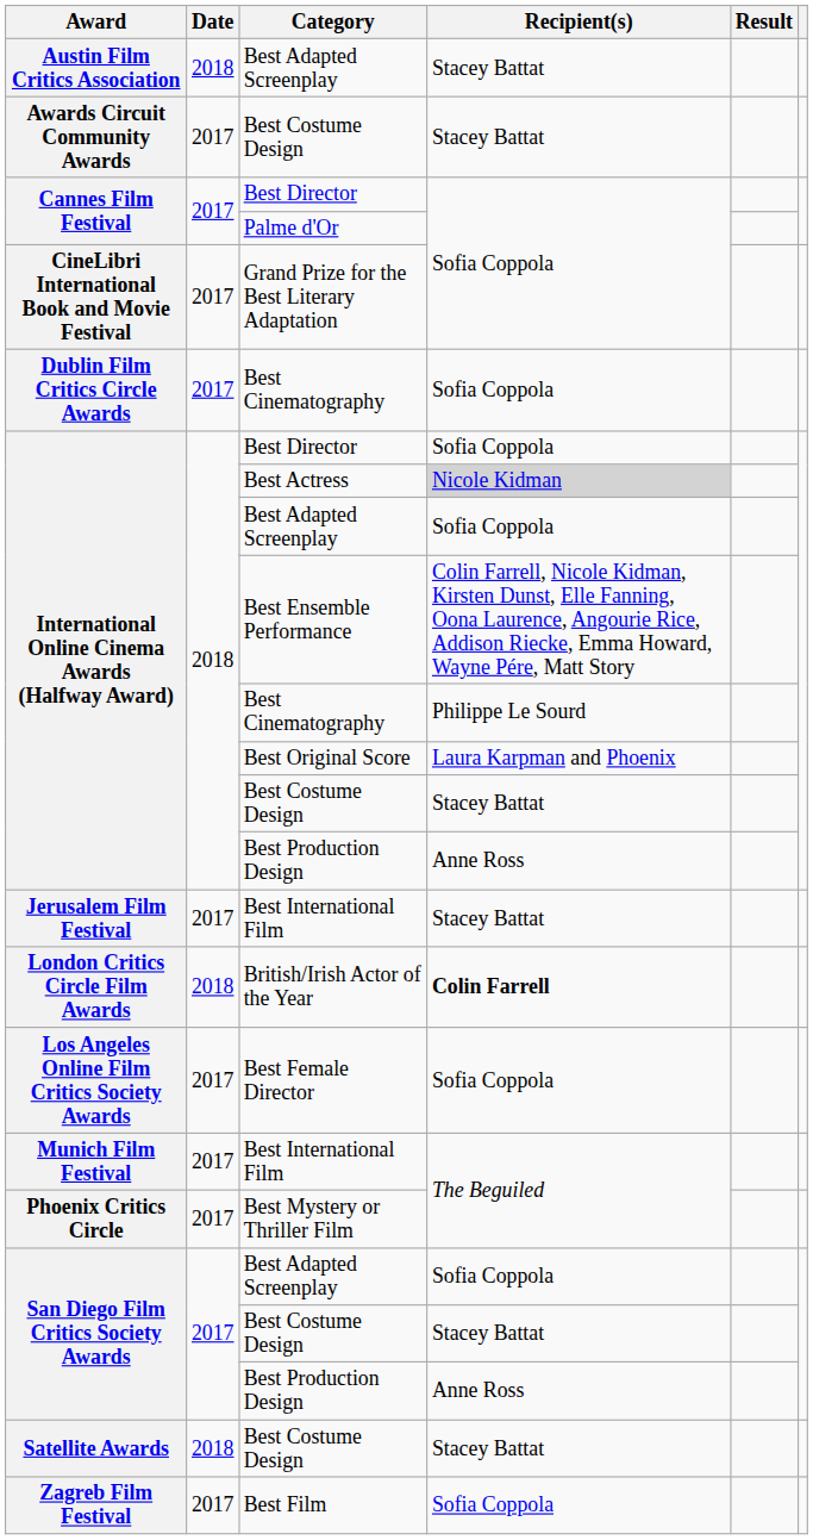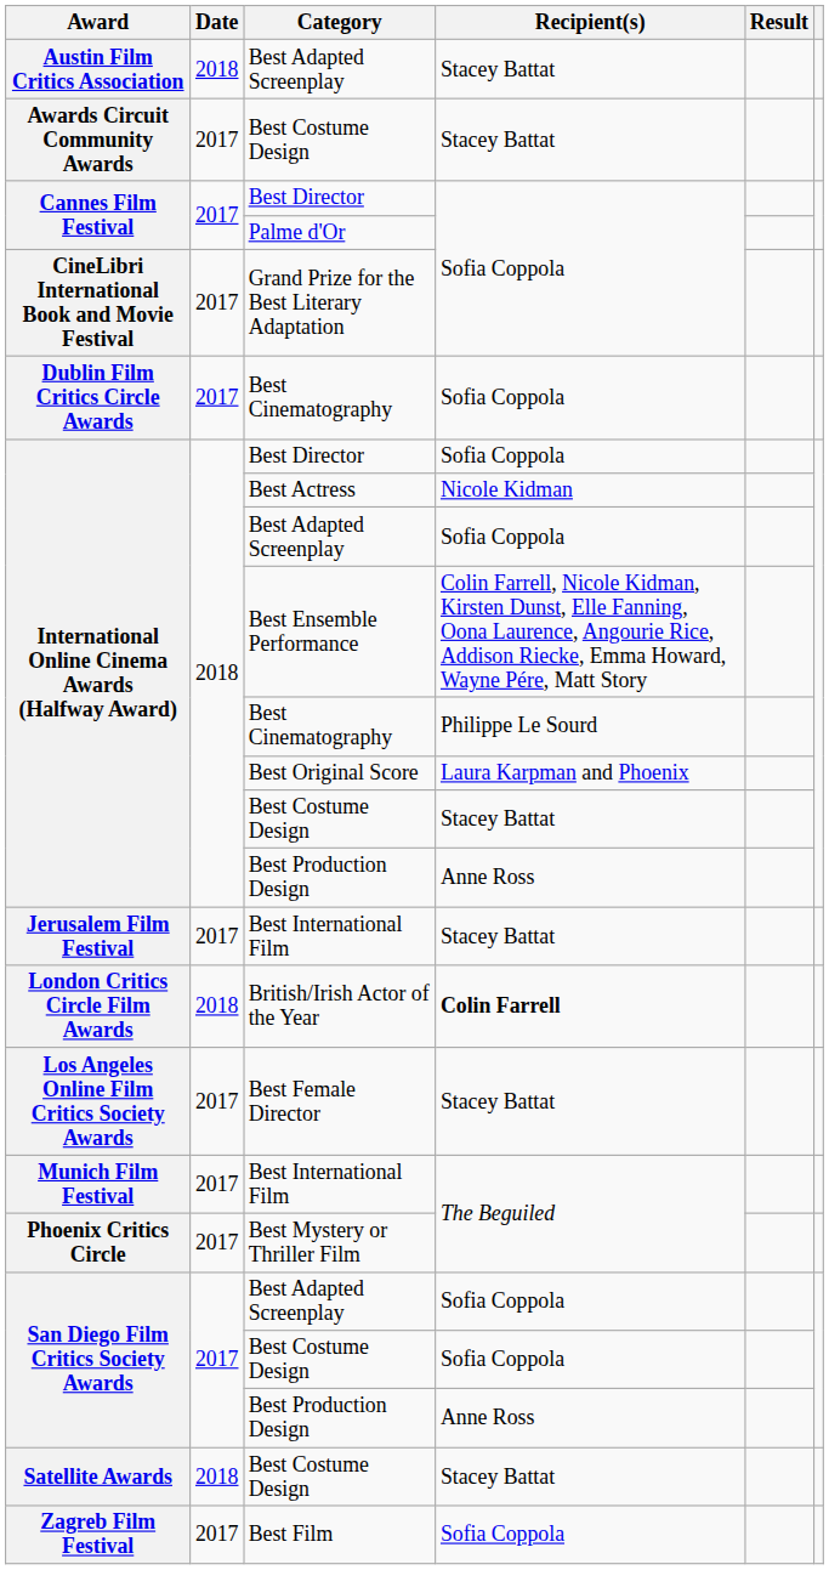 <table class="wikitable plainrowheaders sortable">
 <tr>
 <th scope="col">Award</th>
 <th scope="col">Date</th>
 <th scope="col">Category</th>
 <th scope="col">Recipient(s)</th>
 <th scope="col">Result</th>
 <th scope="col" class="unsortable"></th>
 </tr>
 <tr>
 <th scope="row"><a href='#'>Austin Film Critics Association</a></th>
 <td><a href='#'>2018</a></td>
 <td>Best Adapted Screenplay</td>
 <td>Stacey Battat</td>
 <td></td>
 <td></td>
 </tr>
 <tr>
 <th scope="row">Awards Circuit Community Awards</th>
 <td>2017</td>
 <td>Best Costume Design</td>
 <td>Stacey Battat</td>
 <td></td>
 <td></td>
 </tr>
 <tr>
 <th scope="row" rowspan="2"><a href='#'>Cannes Film Festival</a></th>
 <td rowspan="2"><a href='#'>2017</a></td>
 <td><a href='#'>Best Director</a></td>
 <td rowspan="3">Sofia Coppola</td>
 <td></td>
 <td rowspan="2"></td>
 </tr>
 <tr>
 <td><a href='#'>Palme d'Or</a></td>
 <td></td>
 </tr>
 <tr>
 <th scope="row">CineLibri International Book and Movie Festival</th>
 <td>2017</td>
 <td>Grand Prize for the Best Literary Adaptation</td>
 <td></td>
 <td></td>
 </tr>
 <tr>
 <th scope="row"><a href='#'>Dublin Film Critics Circle Awards</a></th>
 <td><a href='#'>2017</a></td>
 <td>Best Cinematography</td>
 <td>Sofia Coppola</td>
 <td></td>
 <td></td>
 </tr>
 <tr>
 <th scope="row" rowspan="8">International Online Cinema Awards<br>(Halfway Award)</th>
 <td rowspan="8">2018</td>
 <td>Best Director</td>
 <td>Sofia Coppola</td>
 <td></td>
 <td rowspan="8"></td>
 </tr>
 <tr>
 <td>Best Actress</td>
-<td style="background: lightgrey;"><a href='#'>Nicole Kidman</a></td>
+<td><a href='#'>Nicole Kidman</a></td>
 <td></td>
 </tr>
 <tr>
 <td>Best Adapted Screenplay</td>
 <td>Sofia Coppola</td>
 <td></td>
 </tr>
 <tr>
 <td>Best Ensemble Performance</td>
 <td><a href='#'>Colin Farrell</a>, <a href='#'>Nicole Kidman</a>, <a href='#'>Kirsten Dunst</a>, <a href='#'>Elle Fanning</a>, <a href='#'>Oona Laurence</a>, <a href='#'>Angourie Rice</a>, <a href='#'>Addison Riecke</a>, Emma Howard, <a href='#'>Wayne Pére</a>, Matt Story</td>
 <td></td>
 </tr>
 <tr>
 <td>Best Cinematography</td>
 <td>Philippe Le Sourd</td>
 <td></td>
 </tr>
 <tr>
 <td>Best Original Score</td>
 <td><a href='#'>Laura Karpman</a> and <a href='#'>Phoenix</a></td>
 <td></td>
 </tr>
 <tr>
 <td>Best Costume Design</td>
 <td>Stacey Battat</td>
 <td></td>
 </tr>
 <tr>
 <td>Best Production Design</td>
 <td>Anne Ross</td>
 <td></td>
 </tr>
 <tr>
 <th scope="row"><a href='#'>Jerusalem Film Festival</a></th>
 <td>2017</td>
 <td>Best International Film</td>
 <td>Stacey Battat</td>
 <td></td>
 <td></td>
 </tr>
 <tr>
 <th scope="row"><a href='#'>London Critics Circle Film Awards</a></th>
 <td><a href='#'>2018</a></td>
 <td>British/Irish Actor of the Year</td>
 <td><strong>Colin Farrell</strong></td>
 <td></td>
 <td></td>
 </tr>
 <tr>
 <th scope="row"><a href='#'>Los Angeles Online Film Critics Society Awards</a></th>
 <td>2017</td>
 <td>Best Female Director</td>
-<td>Sofia Coppola</td>
+<td>Stacey Battat</td>
 <td></td>
 <td></td>
 </tr>
 <tr>
 <th scope="row"><a href='#'>Munich Film Festival</a></th>
 <td>2017</td>
 <td>Best International Film</td>
 <td rowspan="2"><em>The Beguiled</em></td>
 <td></td>
 <td></td>
 </tr>
 <tr>
 <th scope="row">Phoenix Critics Circle</th>
 <td>2017</td>
 <td>Best Mystery or Thriller Film</td>
 <td></td>
 <td></td>
 </tr>
 <tr>
 <th scope="row" rowspan="3"><a href='#'>San Diego Film Critics Society Awards</a></th>
 <td rowspan="3"><a href='#'>2017</a></td>
 <td>Best Adapted Screenplay</td>
 <td>Sofia Coppola</td>
 <td></td>
 <td rowspan="3"></td>
 </tr>
 <tr>
 <td>Best Costume Design</td>
-<td>Stacey Battat</td>
+<td>Sofia Coppola</td>
 <td></td>
 </tr>
 <tr>
 <td>Best Production Design</td>
 <td>Anne Ross</td>
 <td></td>
 </tr>
 <tr>
 <th scope="row"><a href='#'>Satellite Awards</a></th>
 <td><a href='#'>2018</a></td>
 <td>Best Costume Design</td>
 <td>Stacey Battat</td>
 <td></td>
 <td></td>
 </tr>
 <tr>
 <th scope="row"><a href='#'>Zagreb Film Festival</a></th>
 <td>2017</td>
 <td>Best Film</td>
 <td><a href='#'>Sofia Coppola</a></td>
 <td></td>
 <td></td>
 </tr>
 </table>
